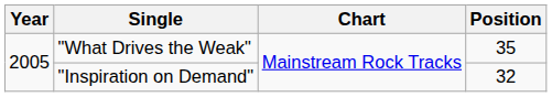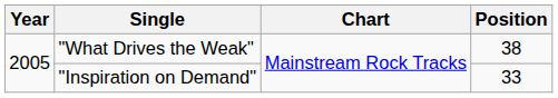 <table class="wikitable">
 <tr>
 <th>Year</th>
 <th>Single</th>
 <th>Chart</th>
 <th>Position</th>
 </tr>
 <tr>
 <td rowspan="2">2005</td>
 <td>"What Drives the Weak"</td>
 <td rowspan="2"><a href='#'>Mainstream Rock Tracks</a></td>
-<td style="text-align:center;">35</td>
+<td style="text-align:center;">38</td>
 </tr>
 <tr>
 <td>"Inspiration on Demand"</td>
-<td style="text-align:center;">32</td>
+<td style="text-align:center;">33</td>
 </tr>
 </table>
